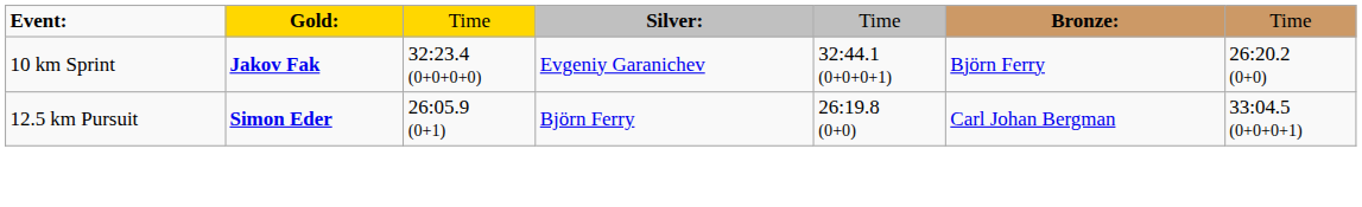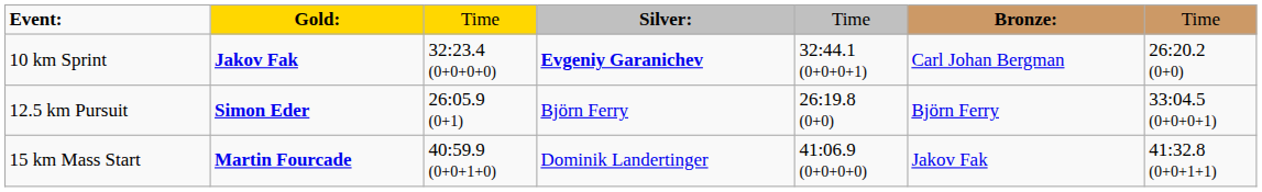 <table class="wikitable" width=85%>
 <tr>
 <td><strong>Event:</strong></td>
 <td style="text-align:center;background-color:gold;"><strong>Gold:</strong></td>
 <td style="text-align:center;background-color:gold;">Time</td>
 <td style="text-align:center;background-color:silver;"><strong>Silver:</strong></td>
 <td style="text-align:center;background-color:silver;">Time</td>
 <td style="text-align:center;background-color:#CC9966;"><strong>Bronze:</strong></td>
 <td style="text-align:center;background-color:#CC9966;">Time</td>
 </tr>
 <tr>
 <td>10 km Sprint<br></td>
 <td><strong><a href='#'>Jakov Fak</a></strong><br><small></small></td>
 <td>32:23.4<br><small>(0+0+0+0)</small></td>
-<td><a href='#'>Evgeniy Garanichev</a><br><small></small></td>
+<td><strong><a href='#'>Evgeniy Garanichev</a><br><small></small></strong></td>
 <td>32:44.1<br><small>(0+0+0+1)</small></td>
-<td><a href='#'>Björn Ferry</a><br><small></small></td>
+<td><a href='#'>Carl Johan Bergman</a><br><small></small></td>
 <td>26:20.2<br><small>(0+0)</small></td>
 </tr>
 <tr>
 <td>12.5 km Pursuit<br></td>
 <td><strong><a href='#'>Simon Eder</a></strong><br><small></small></td>
 <td>26:05.9<br><small>(0+1)</small></td>
 <td><a href='#'>Björn Ferry</a><br><small></small></td>
 <td>26:19.8<br><small>(0+0)</small></td>
-<td><a href='#'>Carl Johan Bergman</a><br><small></small></td>
+<td><a href='#'>Björn Ferry</a><br><small></small></td>
 <td>33:04.5<br><small>(0+0+0+1)</small></td>
 </tr>
+<tr>
+<td>15 km Mass Start<br></td>
+<td><strong><a href='#'>Martin Fourcade</a></strong><br><small></small></td>
+<td>40:59.9<br><small>(0+0+1+0)</small></td>
+<td><a href='#'>Dominik Landertinger</a><br><small></small></td>
+<td>41:06.9<br><small>(0+0+0+0)</small></td>
+<td><a href='#'>Jakov Fak</a><br><small></small></td>
+<td>41:32.8<br><small>(0+0+1+1)</small></td>
+</tr>
 </table>
